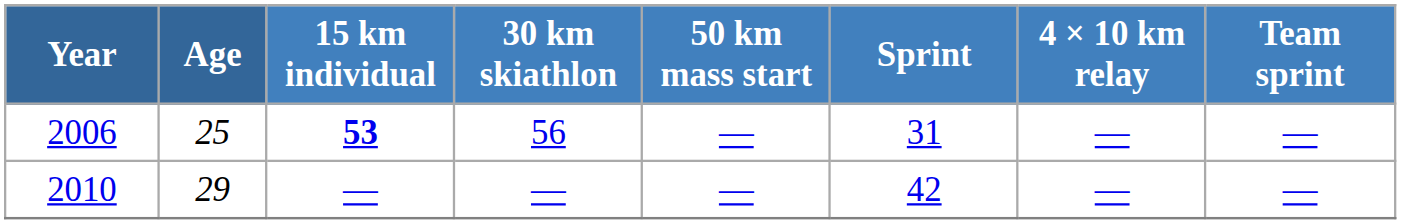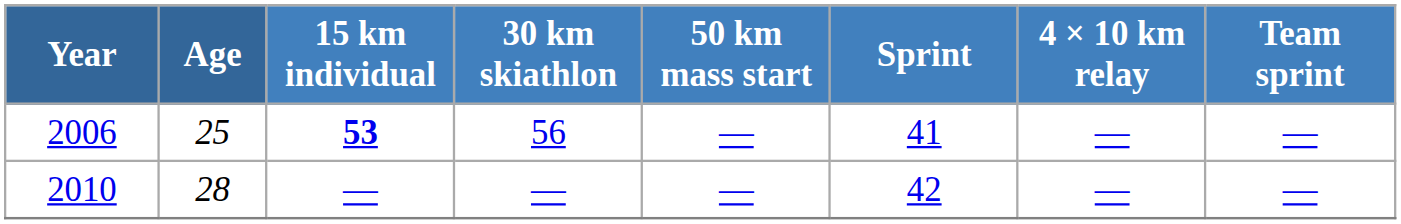 <table class="wikitable" style="font-size:95%; text-align:center; border:grey solid 1px; border-collapse:collapse; background:#ffffff;">
 <tr>
 <th style="background-color:#369; color:white; width:60px;"> Year </th>
 <th style="background-color:#369; color:white; width:40px;"> Age </th>
 <th style="background-color:#4180be; color:white; width:75px;"> 15 km <br> individual </th>
 <th style="background-color:#4180be; color:white; width:75px;"> 30 km <br> skiathlon </th>
 <th style="background-color:#4180be; color:white; width:75px;"> 50 km <br> mass start </th>
 <th style="background-color:#4180be; color:white; width:75px;"> Sprint </th>
 <th style="background-color:#4180be; color:white; width:75px;"> 4 × 10 km <br> relay </th>
 <th style="background-color:#4180be; color:white; width:75px;"> Team <br> sprint </th>
 </tr>
 <tr>
 <td><a href='#'>2006</a></td>
 <td><em>25</em></td>
 <td><strong><a href='#'>53</a></strong></td>
 <td><a href='#'>56</a></td>
 <td><a href='#'>—</a></td>
-<td><a href='#'>31</a></td>
+<td><a href='#'>41</a></td>
 <td><a href='#'>—</a></td>
 <td><a href='#'>—</a></td>
 </tr>
 <tr>
 <td><a href='#'>2010</a></td>
-<td><em>29</em></td>
+<td><em>28</em></td>
 <td><a href='#'>—</a></td>
 <td><a href='#'>—</a></td>
 <td><a href='#'>—</a></td>
 <td><a href='#'>42</a></td>
 <td><a href='#'>—</a></td>
 <td><a href='#'>—</a></td>
 </tr>
 <tr>
 </tr>
 </table>
